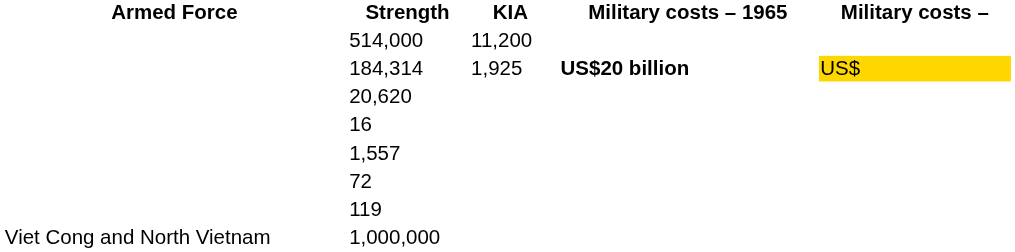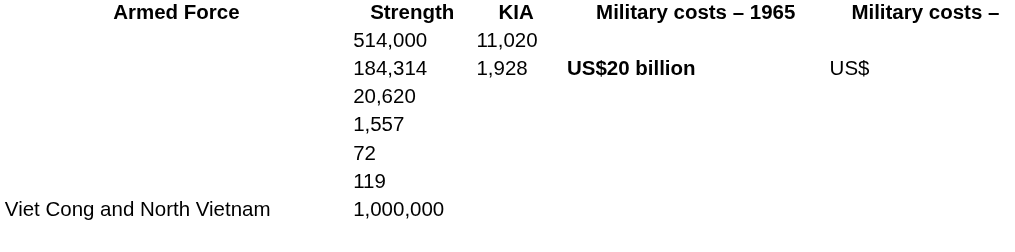 <table width="800px">
 <tr>
 <th>Armed Force</th>
 <th>Strength</th>
 <th>KIA</th>
 <th></th>
 <th>Military costs – 1965</th>
 <th>Military costs – </th>
 </tr>
 <tr>
 <td></td>
 <td>514,000</td>
-<td>11,200</td>
+<td>11,020</td>
 <td></td>
 <td></td>
 <td></td>
 </tr>
 <tr>
 <td></td>
 <td>184,314</td>
-<td>1,925</td>
+<td>1,928</td>
 <td></td>
 <td><strong>US$20 billion</strong></td>
-<td style="background: gold;">US$ </td>
+<td>US$ </td>
 </tr>
 <tr>
 <td></td>
 <td>20,620</td>
-<td></td>
-<td></td>
-<td></td>
-<td></td>
-</tr>
-<tr>
-<td></td>
-<td>16</td>
-<td></td>
-<td></td>
 <td></td>
 <td></td>
 <td></td>
 <td></td>
 </tr>
 <tr>
 <td></td>
 <td>1,557</td>
 <td></td>
 <td></td>
 <td></td>
 <td></td>
 </tr>
 <tr>
 <td></td>
 <td>72</td>
 <td></td>
 <td></td>
 <td></td>
 <td></td>
 </tr>
 <tr>
 <td></td>
 <td>119</td>
 <td></td>
 <td></td>
 <td></td>
 <td></td>
 </tr>
 <tr>
 <td> Viet Cong and North Vietnam</td>
 <td>1,000,000</td>
 <td></td>
 <td></td>
 <td></td>
 <td></td>
 </tr>
 </table>
